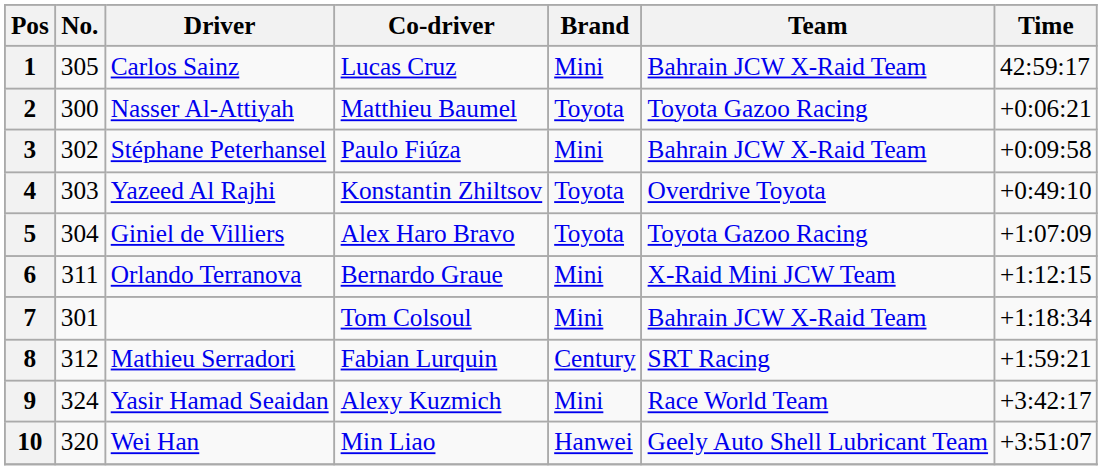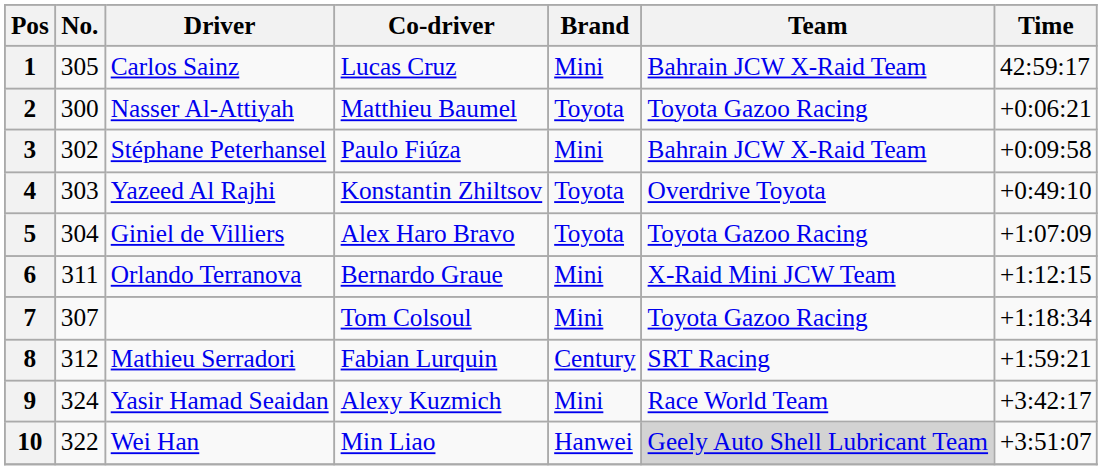 <table class="wikitable" style="font-size:85%">
 <tr>
 <th>Pos</th>
 <th>No.</th>
 <th>Driver</th>
 <th>Co-driver</th>
 <th>Brand</th>
 <th>Team</th>
 <th>Time</th>
 </tr>
 <tr>
 <th>1</th>
 <td align="center">305</td>
 <td> <a href='#'>Carlos Sainz</a></td>
 <td> <a href='#'>Lucas Cruz</a></td>
 <td><a href='#'>Mini</a></td>
 <td><a href='#'>Bahrain JCW X-Raid Team</a></td>
 <td>42:59:17</td>
 </tr>
 <tr>
 <th>2</th>
 <td align="center">300</td>
 <td> <a href='#'>Nasser Al-Attiyah</a></td>
 <td> <a href='#'>Matthieu Baumel</a></td>
 <td><a href='#'>Toyota</a></td>
 <td><a href='#'>Toyota Gazoo Racing</a></td>
 <td>+0:06:21</td>
 </tr>
 <tr>
 <th>3</th>
 <td align="center">302</td>
 <td> <a href='#'>Stéphane Peterhansel</a></td>
 <td> <a href='#'>Paulo Fiúza</a></td>
 <td><a href='#'>Mini</a></td>
 <td><a href='#'>Bahrain JCW X-Raid Team</a></td>
 <td>+0:09:58</td>
 </tr>
 <tr>
 <th>4</th>
 <td align="center">303</td>
 <td> <a href='#'>Yazeed Al Rajhi</a></td>
 <td> <a href='#'>Konstantin Zhiltsov</a></td>
 <td><a href='#'>Toyota</a></td>
 <td><a href='#'>Overdrive Toyota</a></td>
 <td>+0:49:10</td>
 </tr>
 <tr>
 <th>5</th>
 <td align="center">304</td>
 <td> <a href='#'>Giniel de Villiers</a></td>
 <td> <a href='#'>Alex Haro Bravo</a></td>
 <td><a href='#'>Toyota</a></td>
 <td><a href='#'>Toyota Gazoo Racing</a></td>
 <td>+1:07:09</td>
 </tr>
 <tr>
 <th>6</th>
 <td align="center">311</td>
 <td> <a href='#'>Orlando Terranova</a></td>
 <td> <a href='#'>Bernardo Graue</a></td>
 <td><a href='#'>Mini</a></td>
 <td><a href='#'>X-Raid Mini JCW Team</a></td>
 <td>+1:12:15</td>
 </tr>
 <tr>
 <th>7</th>
-<td align="center">301</td>
+<td align="center">307</td>
 <td> </td>
 <td> <a href='#'>Tom Colsoul</a></td>
 <td><a href='#'>Mini</a></td>
-<td><a href='#'>Bahrain JCW X-Raid Team</a></td>
+<td><a href='#'>Toyota Gazoo Racing</a></td>
 <td>+1:18:34</td>
 </tr>
 <tr>
 <th>8</th>
 <td align="center">312</td>
 <td> <a href='#'>Mathieu Serradori</a></td>
 <td> <a href='#'>Fabian Lurquin</a></td>
 <td><a href='#'>Century</a></td>
 <td><a href='#'>SRT Racing</a></td>
 <td>+1:59:21</td>
 </tr>
 <tr>
 <th>9</th>
 <td align="center">324</td>
 <td> <a href='#'>Yasir Hamad Seaidan</a></td>
 <td> <a href='#'>Alexy Kuzmich</a></td>
 <td><a href='#'>Mini</a></td>
 <td><a href='#'>Race World Team</a></td>
 <td>+3:42:17</td>
 </tr>
 <tr>
 <th>10</th>
-<td align="center">320</td>
+<td align="center">322</td>
 <td> <a href='#'>Wei Han</a></td>
 <td> <a href='#'>Min Liao</a></td>
 <td><a href='#'>Hanwei</a></td>
-<td><a href='#'>Geely Auto Shell Lubricant Team</a></td>
+<td style="background: lightgrey;"><a href='#'>Geely Auto Shell Lubricant Team</a></td>
 <td>+3:51:07</td>
 </tr>
 <tr>
 </tr>
 </table>
